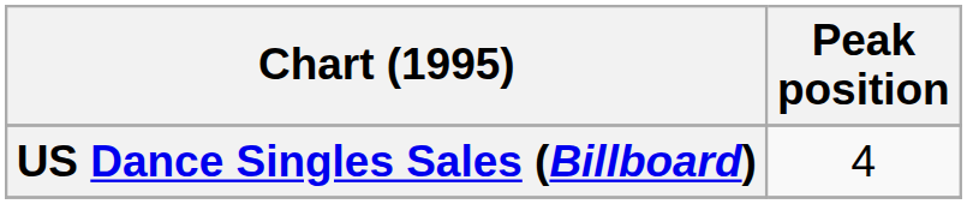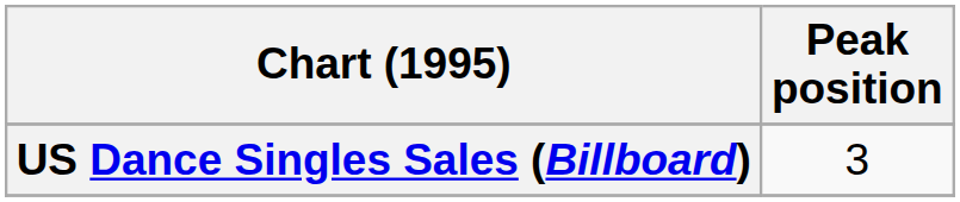 <table class="wikitable sortable plainrowheaders" style="text-align:center">
 <tr>
 <th scope="col">Chart (1995)</th>
 <th scope="col">Peak<br>position</th>
 </tr>
 <tr>
 </tr>
 <tr>
 </tr>
 <tr>
 <th scope="row">US <a href='#'>Dance Singles Sales</a> (<em><a href='#'>Billboard</a></em>)</th>
-<td>4</td>
+<td>3</td>
 </tr>
 <tr>
 </tr>
 <tr>
 </tr>
 </table>
